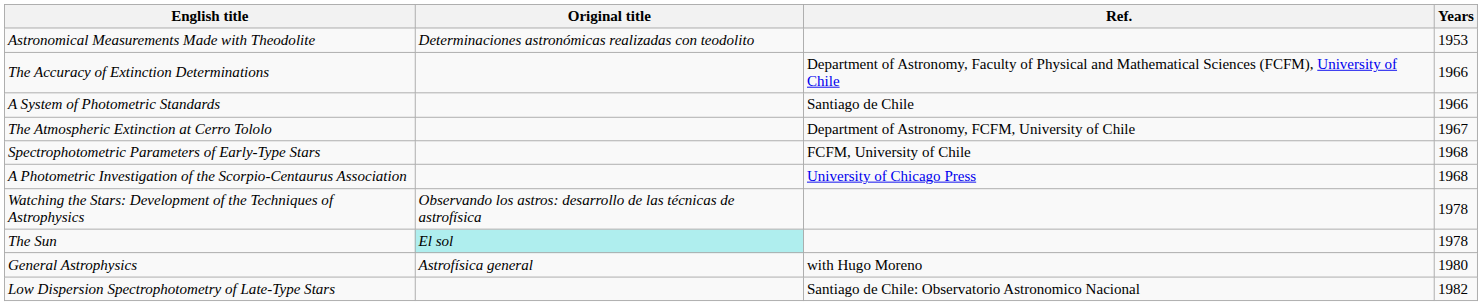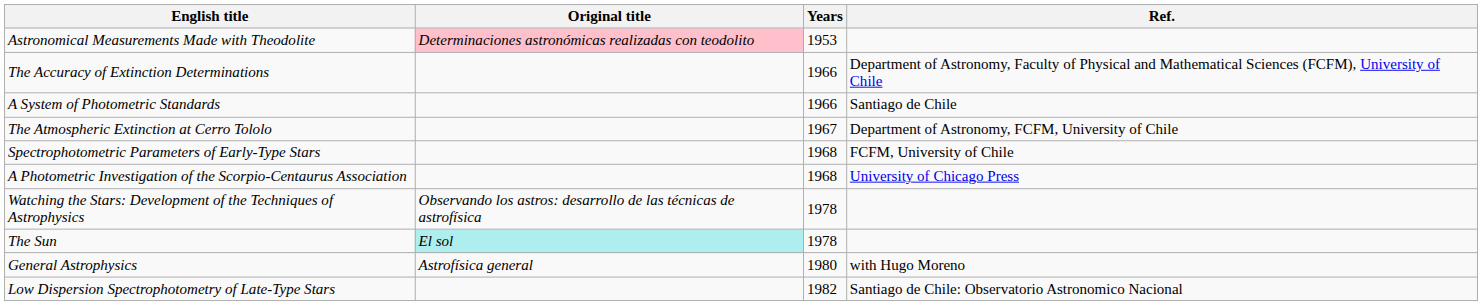 <table class="wikitable sortable">
 <tr>
 <th>English title</th>
 <th>Original title</th>
+<th>Years</th>
 <th>Ref.</th>
-<th>Years</th>
 </tr>
 <tr>
 <td><em>Astronomical Measurements Made with Theodolite</em></td>
-<td><em>Determinaciones astronómicas realizadas con teodolito</em></td>
+<td style="background: pink;"><em>Determinaciones astronómicas realizadas con teodolito</em></td>
+<td>1953</td>
 <td></td>
-<td>1953</td>
 </tr>
 <tr>
 <td><em>The Accuracy of Extinction Determinations</em></td>
 <td></td>
+<td>1966</td>
 <td>Department of Astronomy, Faculty of Physical and Mathematical Sciences (FCFM), <a href='#'>University of Chile</a></td>
-<td>1966</td>
 </tr>
 <tr>
 <td><em>A System of Photometric Standards</em></td>
 <td></td>
+<td>1966</td>
 <td>Santiago de Chile</td>
-<td>1966</td>
 </tr>
 <tr>
 <td><em>The Atmospheric Extinction at Cerro Tololo</em></td>
 <td></td>
+<td>1967</td>
 <td>Department of Astronomy, FCFM, University of Chile</td>
-<td>1967</td>
 </tr>
 <tr>
 <td><em>Spectrophotometric Parameters of Early-Type Stars</em></td>
 <td></td>
+<td>1968</td>
 <td>FCFM, University of Chile</td>
-<td>1968</td>
 </tr>
 <tr>
 <td><em>A Photometric Investigation of the Scorpio-Centaurus Association</em></td>
 <td></td>
+<td>1968</td>
 <td><a href='#'>University of Chicago Press</a></td>
-<td>1968</td>
 </tr>
 <tr>
 <td><em>Watching the Stars: Development of the Techniques of Astrophysics</em></td>
 <td><em>Observando los astros: desarrollo de las técnicas de astrofísica</em></td>
+<td>1978</td>
 <td></td>
-<td>1978</td>
 </tr>
 <tr>
 <td><em>The Sun</em></td>
 <td style="background: paleturquoise;"><em>El sol</em></td>
+<td>1978</td>
 <td></td>
-<td>1978</td>
 </tr>
 <tr>
 <td><em>General Astrophysics</em></td>
 <td><em>Astrofísica general</em></td>
+<td>1980</td>
 <td>with Hugo Moreno</td>
-<td>1980</td>
 </tr>
 <tr>
 <td><em>Low Dispersion Spectrophotometry of Late-Type Stars</em></td>
 <td></td>
+<td>1982</td>
 <td>Santiago de Chile: Observatorio Astronomico Nacional</td>
-<td>1982</td>
 </tr>
 </table>
